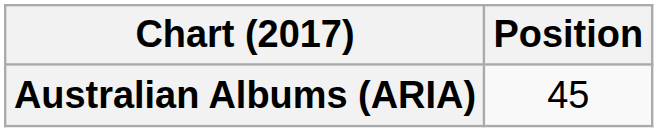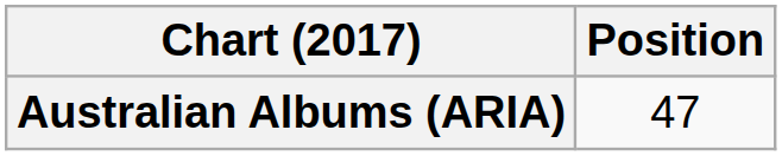 <table class="wikitable plainrowheaders" style="text-align:center">
 <tr>
 <th scope="col">Chart (2017)</th>
 <th scope="col">Position</th>
 </tr>
 <tr>
 <th scope="row">Australian Albums (ARIA)</th>
-<td>45</td>
+<td>47</td>
 </tr>
 </table>
